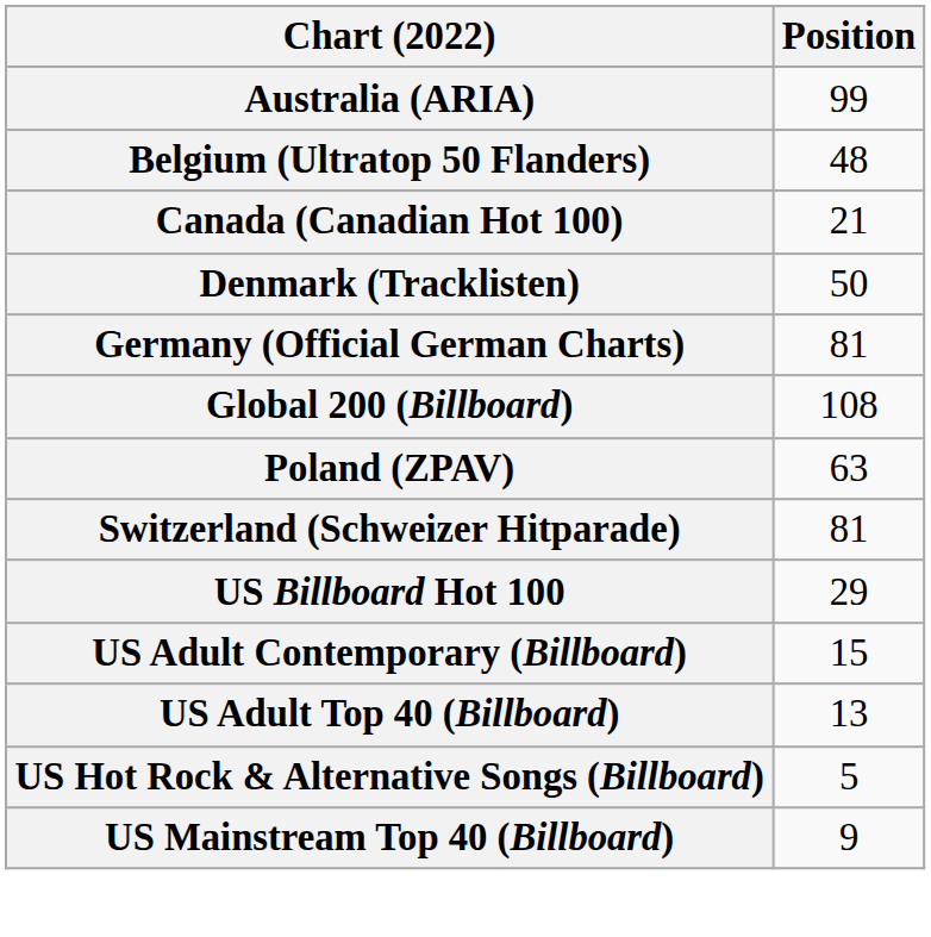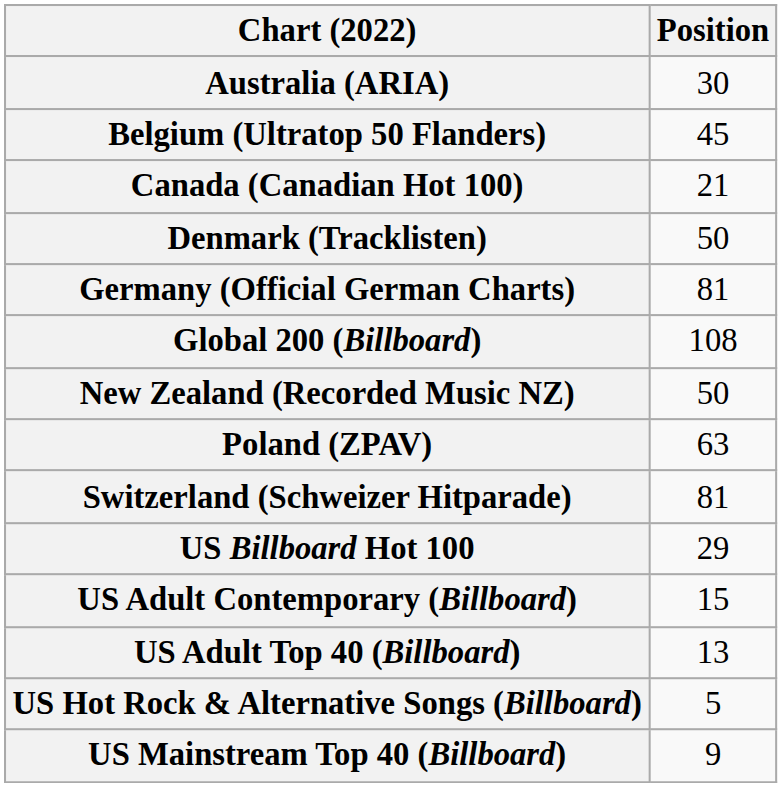 <table class="wikitable sortable plainrowheaders" style="text-align:center">
 <tr>
 <th scope="col">Chart (2022)</th>
 <th scope="col">Position</th>
 </tr>
 <tr>
 <th scope="row">Australia (ARIA)</th>
-<td>99</td>
+<td>30</td>
 </tr>
 <tr>
 <th scope="row">Belgium (Ultratop 50 Flanders)</th>
-<td>48</td>
+<td>45</td>
 </tr>
 <tr>
 <th scope="row">Canada (Canadian Hot 100)</th>
 <td>21</td>
 </tr>
 <tr>
 <th scope="row">Denmark (Tracklisten)</th>
 <td>50</td>
 </tr>
 <tr>
 <th scope="row">Germany (Official German Charts)</th>
 <td>81</td>
 </tr>
 <tr>
 <th scope="row">Global 200 (<em>Billboard</em>)</th>
 <td>108</td>
+</tr>
+<tr>
+<th scope="row">New Zealand (Recorded Music NZ)</th>
+<td>50</td>
 </tr>
 <tr>
 <th scope="row">Poland (ZPAV)</th>
 <td>63</td>
 </tr>
 <tr>
 <th scope="row">Switzerland (Schweizer Hitparade)</th>
 <td>81</td>
 </tr>
 <tr>
 <th scope="row">US <em>Billboard</em> Hot 100</th>
 <td>29</td>
 </tr>
 <tr>
 <th scope="row">US Adult Contemporary (<em>Billboard</em>)</th>
 <td>15</td>
 </tr>
 <tr>
 <th scope="row">US Adult Top 40 (<em>Billboard</em>)</th>
 <td>13</td>
 </tr>
 <tr>
 <th scope="row">US Hot Rock & Alternative Songs (<em>Billboard</em>)</th>
 <td>5</td>
 </tr>
 <tr>
 <th scope="row">US Mainstream Top 40 (<em>Billboard</em>)</th>
 <td>9</td>
 </tr>
 </table>
